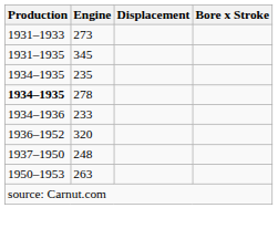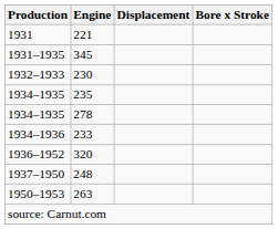 <table class=wikitable>
 <tr>
 <th>Production</th>
 <th>Engine</th>
 <th>Displacement</th>
 <th>Bore x Stroke</th>
 </tr>
 <tr>
-<td>1931–1933</td>
-<td>273</td>
+<td>1931</td>
+<td>221</td>
 <td></td>
 <td></td>
 </tr>
 <tr>
 <td>1931–1935</td>
 <td>345</td>
 <td></td>
 <td></td>
 </tr>
 <tr>
+<td>1932–1933</td>
+<td>230</td>
+<td></td>
+<td></td>
+</tr>
+<tr>
 <td>1934–1935</td>
 <td>235</td>
 <td></td>
 <td></td>
 </tr>
 <tr>
-<td><strong>1934–1935</strong></td>
+<td>1934–1935</td>
 <td>278</td>
 <td></td>
 <td></td>
 </tr>
 <tr>
 <td>1934–1936</td>
 <td>233</td>
 <td></td>
 <td></td>
 </tr>
 <tr>
 <td>1936–1952</td>
 <td>320</td>
 <td></td>
 <td></td>
 </tr>
 <tr>
 <td>1937–1950</td>
 <td>248</td>
 <td></td>
 <td></td>
 </tr>
 <tr>
 <td>1950–1953</td>
 <td>263</td>
 <td></td>
 <td></td>
 </tr>
 <tr>
 <td colspan="4">source: Carnut.com</td>
 </tr>
 </table>
